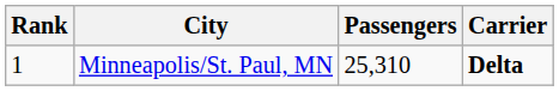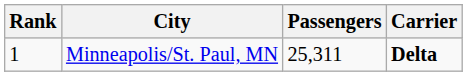 <table class="wikitable" style="font-size: 95%" width= align=>
 <tr>
 <th>Rank</th>
 <th>City</th>
 <th>Passengers</th>
 <th>Carrier</th>
 </tr>
 <tr>
 <td>1</td>
 <td><a href='#'>Minneapolis/St. Paul, MN</a></td>
-<td>25,310</td>
+<td>25,311</td>
 <td><strong>Delta</strong></td>
 </tr>
 </table>
